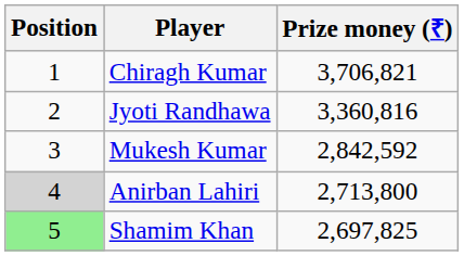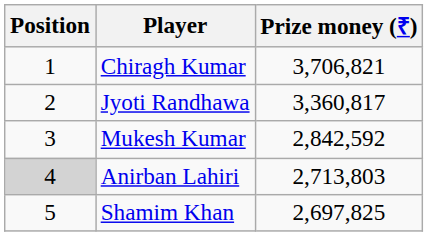 <table class=wikitable>
 <tr>
 <th>Position</th>
 <th>Player</th>
 <th>Prize money (<a href='#'>₹</a>)</th>
 </tr>
 <tr>
 <td align=center>1</td>
 <td> <a href='#'>Chiragh Kumar</a></td>
 <td align=center>3,706,821</td>
 </tr>
 <tr>
 <td align=center>2</td>
 <td> <a href='#'>Jyoti Randhawa</a></td>
-<td align=center>3,360,816</td>
+<td align=center>3,360,817</td>
 </tr>
 <tr>
 <td align=center>3</td>
 <td> <a href='#'>Mukesh Kumar</a></td>
 <td align=center>2,842,592</td>
 </tr>
 <tr>
 <td align=center style="background: lightgrey;">4</td>
 <td> <a href='#'>Anirban Lahiri</a></td>
-<td align=center>2,713,800</td>
+<td align=center>2,713,803</td>
 </tr>
 <tr>
-<td align=center style="background: lightgreen;">5</td>
+<td align=center>5</td>
 <td> <a href='#'>Shamim Khan</a></td>
 <td align=center>2,697,825</td>
 </tr>
 </table>
